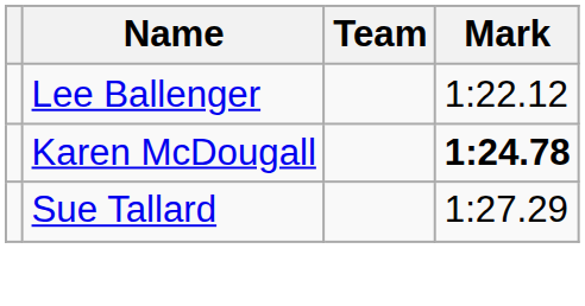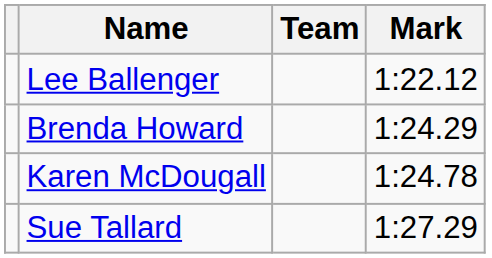 <table class=wikitable>
 <tr>
 <th></th>
 <th>Name</th>
 <th>Team</th>
 <th>Mark</th>
 </tr>
 <tr>
 <td></td>
 <td><a href='#'>Lee Ballenger</a></td>
 <td></td>
 <td>1:22.12</td>
 </tr>
 <tr>
 <td></td>
+<td><a href='#'>Brenda Howard</a></td>
+<td></td>
+<td>1:24.29</td>
+</tr>
+<tr>
+<td></td>
 <td><a href='#'>Karen McDougall</a></td>
 <td></td>
-<td><strong>1:24.78</strong></td>
+<td>1:24.78</td>
 </tr>
 <tr>
 <td></td>
 <td><a href='#'>Sue Tallard</a></td>
 <td></td>
 <td>1:27.29</td>
 </tr>
 </table>
